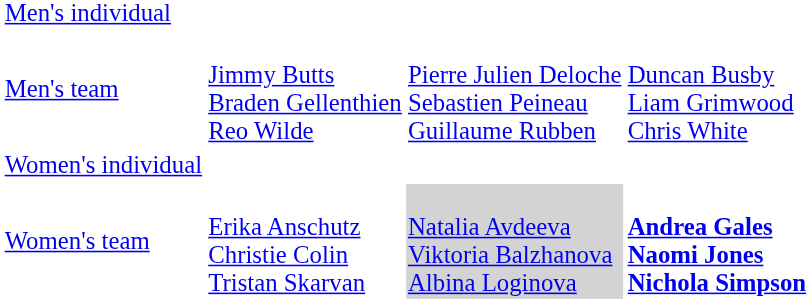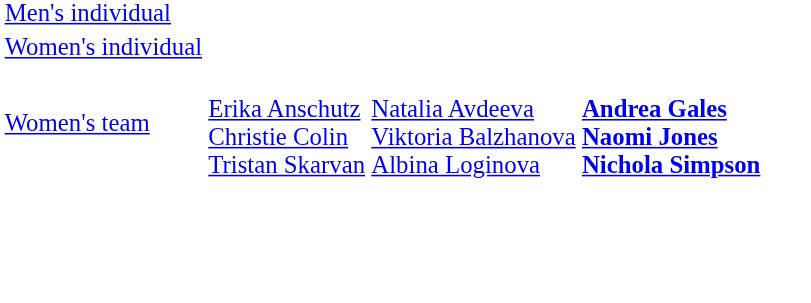 <table>
 <tr>
 <td><a href='#'>Men's individual</a></td>
 <td></td>
 <td></td>
 <td></td>
-<td></td>
-</tr>
-<tr>
-<td><a href='#'>Men's team</a></td>
-<td><br><a href='#'>Jimmy Butts</a><br><a href='#'>Braden Gellenthien</a><br><a href='#'>Reo Wilde</a></td>
-<td><br><a href='#'>Pierre Julien Deloche</a><br><a href='#'>Sebastien Peineau</a><br><a href='#'>Guillaume Rubben</a></td>
-<td><br><a href='#'>Duncan Busby</a><br><a href='#'>Liam Grimwood</a><br><a href='#'>Chris White</a></td>
 <td></td>
 </tr>
 <tr>
 <td><a href='#'>Women's individual</a></td>
 <td></td>
 <td></td>
 <td></td>
 <td></td>
 </tr>
 <tr>
 <td><a href='#'>Women's team</a></td>
 <td><br><a href='#'>Erika Anschutz</a><br><a href='#'>Christie Colin</a><br><a href='#'>Tristan Skarvan</a></td>
-<td style="background: lightgrey;"><br><a href='#'>Natalia Avdeeva</a><br><a href='#'>Viktoria Balzhanova</a><br><a href='#'>Albina Loginova</a></td>
+<td><br><a href='#'>Natalia Avdeeva</a><br><a href='#'>Viktoria Balzhanova</a><br><a href='#'>Albina Loginova</a></td>
 <td><strong><br><a href='#'>Andrea Gales</a><br><a href='#'>Naomi Jones</a><br><a href='#'>Nichola Simpson</a></strong></td>
 <td></td>
 </tr>
 </table>
